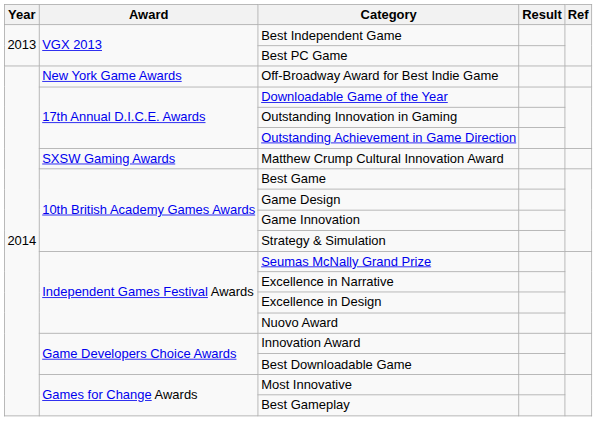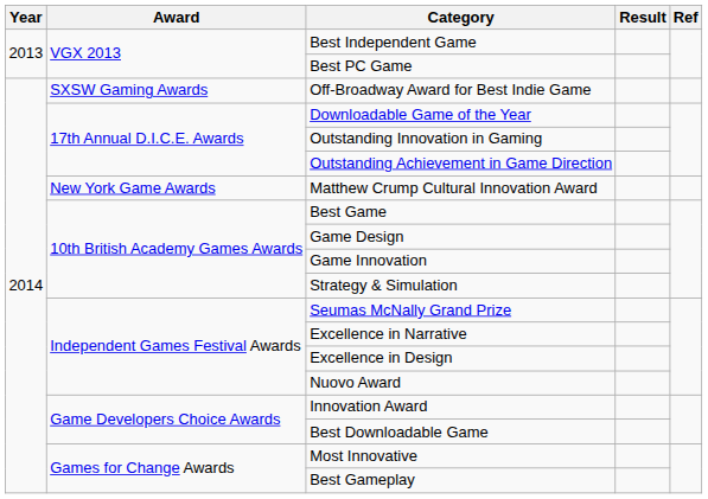 <table class="wikitable sortable">
 <tr>
 <th>Year</th>
 <th>Award</th>
 <th>Category</th>
 <th>Result</th>
 <th>Ref</th>
 </tr>
 <tr>
 <td style="text-align:center;" rowspan="2">2013</td>
 <td rowspan="2"><a href='#'>VGX 2013</a></td>
 <td>Best Independent Game</td>
 <td></td>
 <td rowspan="2" style="text-align:center;"></td>
 </tr>
 <tr>
 <td>Best PC Game</td>
 <td></td>
 </tr>
 <tr>
 <td style="text-align:center;" rowspan="17">2014</td>
-<td><a href='#'>New York Game Awards</a></td>
+<td><a href='#'>SXSW Gaming Awards</a></td>
 <td>Off-Broadway Award for Best Indie Game</td>
 <td></td>
 <td style="text-align:center;"></td>
 </tr>
 <tr>
 <td rowspan="3"><a href='#'>17th Annual D.I.C.E. Awards</a></td>
 <td><a href='#'>Downloadable Game of the Year</a></td>
 <td></td>
 <td rowspan="3" style="text-align:center;"></td>
 </tr>
 <tr>
 <td>Outstanding Innovation in Gaming</td>
 <td></td>
 </tr>
 <tr>
 <td><a href='#'>Outstanding Achievement in Game Direction</a></td>
 <td></td>
 </tr>
 <tr>
-<td><a href='#'>SXSW Gaming Awards</a></td>
+<td><a href='#'>New York Game Awards</a></td>
 <td>Matthew Crump Cultural Innovation Award</td>
 <td></td>
 <td style="text-align:center;"></td>
 </tr>
 <tr>
 <td rowspan="4"><a href='#'>10th British Academy Games Awards</a></td>
 <td>Best Game</td>
 <td></td>
 <td rowspan="4" style="text-align:center;"></td>
 </tr>
 <tr>
 <td>Game Design</td>
 <td></td>
 </tr>
 <tr>
 <td>Game Innovation</td>
 <td></td>
 </tr>
 <tr>
 <td>Strategy & Simulation</td>
 <td></td>
 </tr>
 <tr>
 <td rowspan="4"><a href='#'>Independent Games Festival</a> Awards</td>
 <td><a href='#'>Seumas McNally Grand Prize</a></td>
 <td></td>
 <td rowspan="4" style="text-align:center;"></td>
 </tr>
 <tr>
 <td>Excellence in Narrative</td>
 <td></td>
 </tr>
 <tr>
 <td>Excellence in Design</td>
 <td></td>
 </tr>
 <tr>
 <td>Nuovo Award</td>
 <td></td>
 </tr>
 <tr>
 <td rowspan="2"><a href='#'>Game Developers Choice Awards</a></td>
 <td>Innovation Award</td>
 <td></td>
 <td rowspan="2" style="text-align:center;"></td>
 </tr>
 <tr>
 <td>Best Downloadable Game</td>
 <td></td>
 </tr>
 <tr>
 <td rowspan="2"><a href='#'>Games for Change</a> Awards</td>
 <td>Most Innovative</td>
 <td></td>
 <td rowspan="2" style="text-align:center;"></td>
 </tr>
 <tr>
 <td>Best Gameplay</td>
 <td></td>
 </tr>
 </table>
